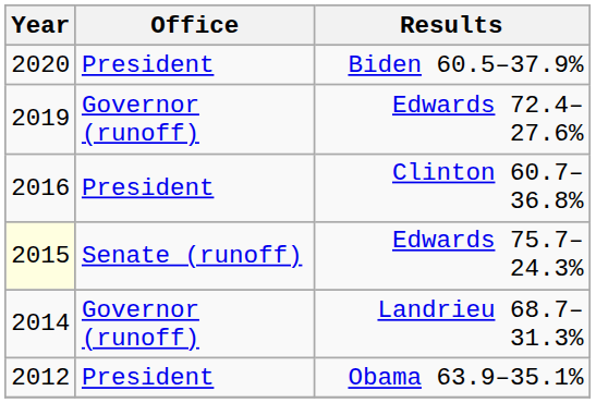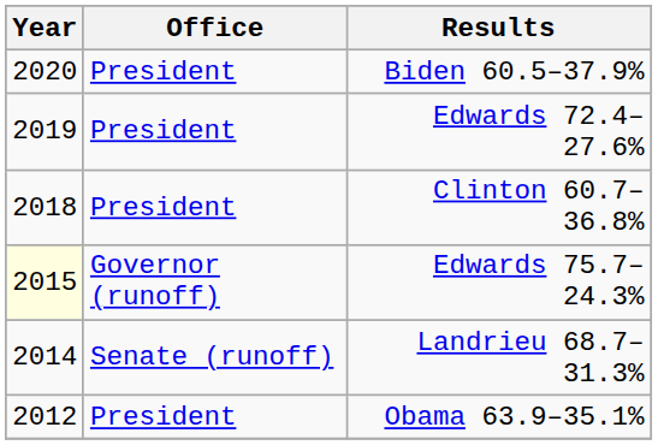 <table class=wikitable>
 <tr>
 <th width="30">Year</th>
 <th width="120">Office</th>
 <th width="140">Results</th>
 </tr>
 <tr>
 <td>2020</td>
 <td><a href='#'>President</a></td>
 <td align="right" ><a href='#'>Biden</a> 60.5–37.9%</td>
 </tr>
 <tr>
 <td>2019</td>
-<td><a href='#'>Governor (runoff)</a></td>
+<td><a href='#'>President</a></td>
 <td align="right" ><a href='#'>Edwards</a> 72.4–27.6%</td>
 </tr>
 <tr>
-<td>2016</td>
+<td>2018</td>
 <td><a href='#'>President</a></td>
 <td align="right" ><a href='#'>Clinton</a> 60.7–36.8%</td>
 </tr>
 <tr>
 <td style="background: lightyellow;">2015</td>
-<td><a href='#'>Senate (runoff)</a></td>
+<td><a href='#'>Governor (runoff)</a></td>
 <td align="right" ><a href='#'>Edwards</a> 75.7–24.3%</td>
 </tr>
 <tr>
 <td>2014</td>
-<td><a href='#'>Governor (runoff)</a></td>
+<td><a href='#'>Senate (runoff)</a></td>
 <td align="right" ><a href='#'>Landrieu</a> 68.7–31.3%</td>
 </tr>
 <tr>
 <td>2012</td>
 <td><a href='#'>President</a></td>
 <td align="right" ><a href='#'>Obama</a> 63.9–35.1%</td>
 </tr>
 <tr>
 </tr>
 </table>
